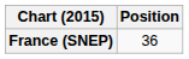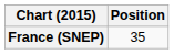 <table class="wikitable plainrowheaders" style="text-align:center;">
 <tr>
 <th scope="col">Chart (2015)</th>
 <th scope="col">Position</th>
 </tr>
 <tr>
 <th scope="row">France (SNEP)</th>
-<td>36</td>
+<td>35</td>
 </tr>
 </table>
